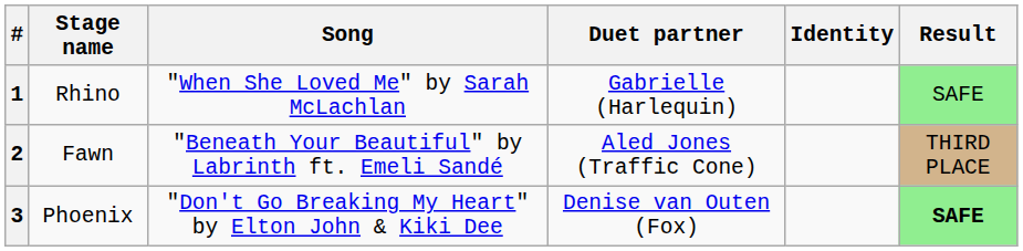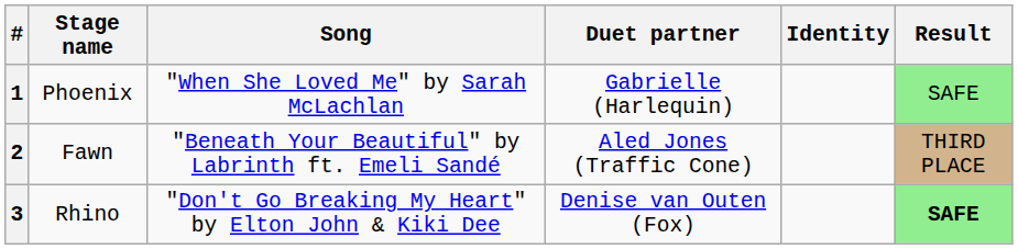 <table class="wikitable plainrowheaders" style="text-align: center;">
 <tr>
 <th>#</th>
 <th>Stage name</th>
 <th>Song</th>
 <th>Duet partner</th>
 <th>Identity</th>
 <th>Result</th>
 </tr>
 <tr>
 <th>1</th>
-<td>Rhino</td>
+<td>Phoenix</td>
 <td>"<a href='#'>When She Loved Me</a>" by <a href='#'>Sarah McLachlan</a></td>
 <td><a href='#'>Gabrielle</a> (Harlequin)</td>
 <td></td>
 <td bgcolor=lightgreen>SAFE</td>
 </tr>
 <tr>
 <th>2</th>
 <td>Fawn</td>
 <td>"<a href='#'>Beneath Your Beautiful</a>" by <a href='#'>Labrinth</a> ft. <a href='#'>Emeli Sandé</a></td>
 <td><a href='#'>Aled Jones</a> (Traffic Cone)</td>
 <td></td>
 <td bgcolor=tan>THIRD PLACE</td>
 </tr>
 <tr>
 <th>3</th>
-<td>Phoenix</td>
+<td>Rhino</td>
 <td>"<a href='#'>Don't Go Breaking My Heart</a>" by <a href='#'>Elton John</a> & <a href='#'>Kiki Dee</a></td>
 <td><a href='#'>Denise van Outen</a> (Fox)</td>
 <td></td>
 <td bgcolor=lightgreen><strong>SAFE</strong></td>
 </tr>
 </table>
